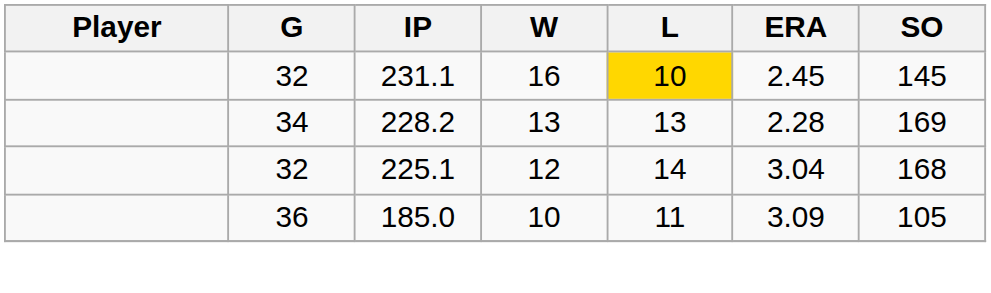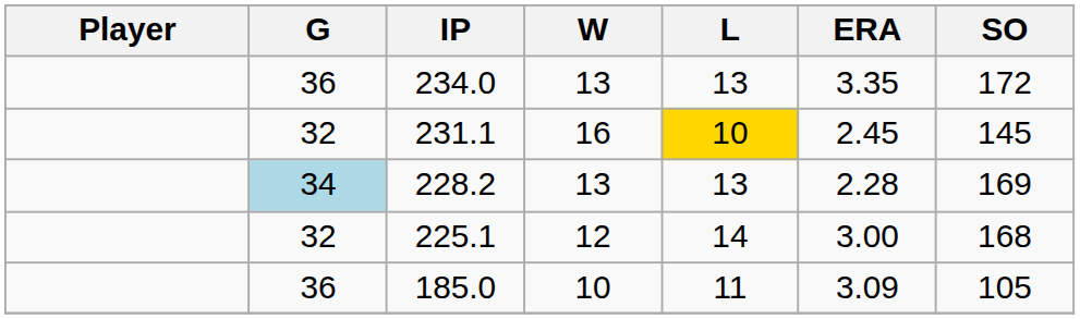 <table class="wikitable sortable">
 <tr>
 <th bgcolor="#DDDDFF" width="16%">Player</th>
 <th bgcolor="#DDDDFF" width="9%">G</th>
 <th bgcolor="#DDDDFF" width="9%">IP</th>
 <th bgcolor="#DDDDFF" width="9%">W</th>
 <th bgcolor="#DDDDFF" width="9%">L</th>
 <th bgcolor="#DDDDFF" width="9%">ERA</th>
 <th bgcolor="#DDDDFF" width="9%">SO</th>
 </tr>
 <tr align="center">
 <td></td>
+<td>36</td>
+<td>234.0</td>
+<td>13</td>
+<td>13</td>
+<td>3.35</td>
+<td>172</td>
+</tr>
+<tr align="center">
+<td></td>
 <td>32</td>
 <td>231.1</td>
 <td>16</td>
 <td style="background: gold;">10</td>
 <td>2.45</td>
 <td>145</td>
 </tr>
 <tr align="center">
 <td></td>
-<td>34</td>
+<td style="background: lightblue;">34</td>
 <td>228.2</td>
 <td>13</td>
 <td>13</td>
 <td>2.28</td>
 <td>169</td>
 </tr>
 <tr align="center">
 <td></td>
 <td>32</td>
 <td>225.1</td>
 <td>12</td>
 <td>14</td>
-<td>3.04</td>
+<td>3.00</td>
 <td>168</td>
 </tr>
 <tr align="center">
 <td></td>
 <td>36</td>
 <td>185.0</td>
 <td>10</td>
 <td>11</td>
 <td>3.09</td>
 <td>105</td>
 </tr>
 <tr align="center">
 </tr>
 </table>
